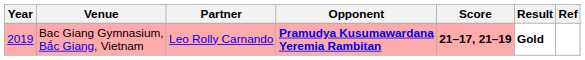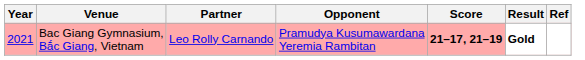 <table class="sortable wikitable" style="font-size: 90%">
 <tr>
 <th>Year</th>
 <th>Venue</th>
 <th>Partner</th>
 <th>Opponent</th>
 <th>Score</th>
 <th>Result</th>
 <th>Ref</th>
 </tr>
 <tr style="background:#FFAAAA">
-<td align="center"><a href='#'>2019</a></td>
+<td align="center"><a href='#'>2021</a></td>
 <td align="left">Bac Giang Gymnasium,<br><a href='#'>Bắc Giang</a>, Vietnam</td>
 <td align="left"> <a href='#'>Leo Rolly Carnando</a></td>
-<td align="left"><strong> <a href='#'>Pramudya Kusumawardana</a><br> <a href='#'>Yeremia Rambitan</a></strong></td>
+<td align="left"> <a href='#'>Pramudya Kusumawardana</a><br> <a href='#'>Yeremia Rambitan</a></td>
 <td align="left"><strong>21–17, 21–19</strong></td>
 <td style="text-align:left; background:white"> <strong>Gold</strong></td>
 <td style="text-align:center; background:white"></td>
 </tr>
 </table>
